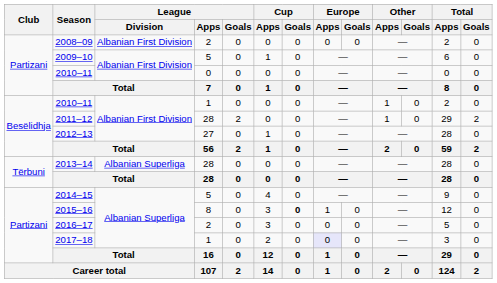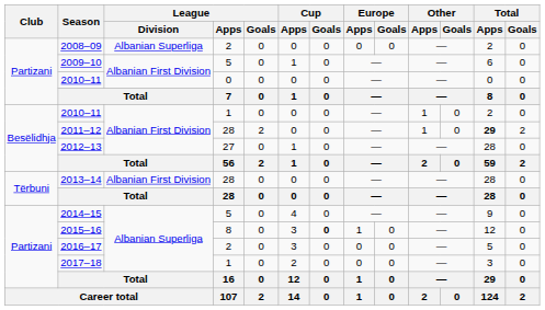 <table class="wikitable" style="text-align:center">
 <tr>
 <th rowspan="2">Club</th>
 <th rowspan="2">Season</th>
 <th colspan="3">League</th>
 <th colspan="2">Cup</th>
 <th colspan="2">Europe</th>
 <th colspan="2">Other</th>
 <th colspan="2">Total</th>
 </tr>
 <tr>
 <th>Division</th>
 <th>Apps</th>
 <th>Goals</th>
 <th>Apps</th>
 <th>Goals</th>
 <th>Apps</th>
 <th>Goals</th>
 <th>Apps</th>
 <th>Goals</th>
 <th>Apps</th>
 <th>Goals</th>
 </tr>
 <tr>
 <td rowspan="4"><a href='#'>Partizani</a></td>
 <td><a href='#'>2008–09</a></td>
-<td rowspan="1"><a href='#'>Albanian First Division</a></td>
+<td rowspan="1"><a href='#'>Albanian Superliga</a></td>
 <td>2</td>
 <td>0</td>
 <td>0</td>
 <td>0</td>
 <td>0</td>
 <td>0</td>
 <td colspan="2">—</td>
 <td>2</td>
 <td>0</td>
 </tr>
 <tr>
 <td><a href='#'>2009–10</a></td>
 <td rowspan="2"><a href='#'>Albanian First Division</a></td>
 <td>5</td>
 <td>0</td>
 <td>1</td>
 <td>0</td>
 <td colspan="2">—</td>
 <td colspan="2">—</td>
 <td>6</td>
 <td>0</td>
 </tr>
 <tr>
 <td><a href='#'>2010–11</a></td>
 <td>0</td>
 <td>0</td>
 <td>0</td>
 <td>0</td>
 <td colspan="2">—</td>
 <td colspan="2">—</td>
 <td>0</td>
 <td>0</td>
 </tr>
 <tr>
 <th colspan="2">Total</th>
 <th>7</th>
 <th>0</th>
 <th>1</th>
 <th>0</th>
 <th colspan="2">—</th>
 <th colspan="2">—</th>
 <th>8</th>
 <th>0</th>
 </tr>
 <tr>
 <td rowspan="4"><a href='#'>Besëlidhja</a></td>
 <td><a href='#'>2010–11</a></td>
 <td rowspan="3"><a href='#'>Albanian First Division</a></td>
 <td>1</td>
 <td>0</td>
 <td>0</td>
 <td>0</td>
 <td colspan="2">—</td>
 <td>1</td>
 <td>0</td>
 <td>2</td>
 <td>0</td>
 </tr>
 <tr>
 <td><a href='#'>2011–12</a></td>
 <td>28</td>
 <td>2</td>
 <td>0</td>
 <td>0</td>
 <td colspan="2">—</td>
 <td>1</td>
 <td>0</td>
-<td>29</td>
+<td><strong>29</strong></td>
 <td>2</td>
 </tr>
 <tr>
 <td><a href='#'>2012–13</a></td>
 <td>27</td>
 <td>0</td>
 <td>1</td>
 <td>0</td>
 <td colspan="2">—</td>
 <td colspan="2">—</td>
 <td>28</td>
 <td>0</td>
 </tr>
 <tr>
 <th colspan="2">Total</th>
 <th>56</th>
 <th>2</th>
 <th>1</th>
 <th>0</th>
 <th colspan="2">—</th>
 <th>2</th>
 <th>0</th>
 <th>59</th>
 <th>2</th>
 </tr>
 <tr>
 <td rowspan="2"><a href='#'>Tërbuni</a></td>
 <td><a href='#'>2013–14</a></td>
-<td rowspan="1"><a href='#'>Albanian Superliga</a></td>
+<td rowspan="1"><a href='#'>Albanian First Division</a></td>
 <td>28</td>
 <td>0</td>
 <td>0</td>
 <td>0</td>
 <td colspan="2">—</td>
 <td colspan="2">—</td>
 <td>28</td>
 <td>0</td>
 </tr>
 <tr>
 <th colspan="2">Total</th>
 <th>28</th>
 <th>0</th>
 <th>0</th>
 <th>0</th>
 <th colspan="2">—</th>
 <th colspan="2">—</th>
 <th>28</th>
 <th>0</th>
 </tr>
 <tr>
 <td rowspan="5"><a href='#'>Partizani</a></td>
 <td><a href='#'>2014–15</a></td>
 <td rowspan="4"><a href='#'>Albanian Superliga</a></td>
 <td>5</td>
 <td>0</td>
 <td>4</td>
 <td>0</td>
 <td colspan="2">—</td>
 <td colspan="2">—</td>
 <td>9</td>
 <td>0</td>
 </tr>
 <tr>
 <td><a href='#'>2015–16</a></td>
 <td>8</td>
 <td>0</td>
 <td>3</td>
 <td><strong>0</strong></td>
 <td>1</td>
 <td>0</td>
 <td colspan="2">—</td>
 <td>12</td>
 <td>0</td>
 </tr>
 <tr>
 <td><a href='#'>2016–17</a></td>
 <td>2</td>
 <td>0</td>
 <td>3</td>
 <td>0</td>
 <td>0</td>
 <td>0</td>
 <td colspan="2">—</td>
 <td>5</td>
 <td>0</td>
 </tr>
 <tr>
 <td><a href='#'>2017–18</a></td>
 <td>1</td>
 <td>0</td>
 <td>2</td>
 <td>0</td>
-<td style="background: lavender;">0</td>
+<td>0</td>
 <td>0</td>
 <td colspan="2">—</td>
 <td>3</td>
 <td>0</td>
 </tr>
 <tr>
 <th colspan="2">Total</th>
 <th>16</th>
 <th>0</th>
 <th>12</th>
 <th>0</th>
 <th>1</th>
 <th>0</th>
 <th colspan="2">—</th>
 <th>29</th>
 <th>0</th>
 </tr>
 <tr>
 <th colspan="3">Career total</th>
 <th>107</th>
 <th>2</th>
 <th>14</th>
 <th>0</th>
 <th>1</th>
 <th>0</th>
 <th>2</th>
 <th>0</th>
 <th>124</th>
 <th>2</th>
 </tr>
 </table>
